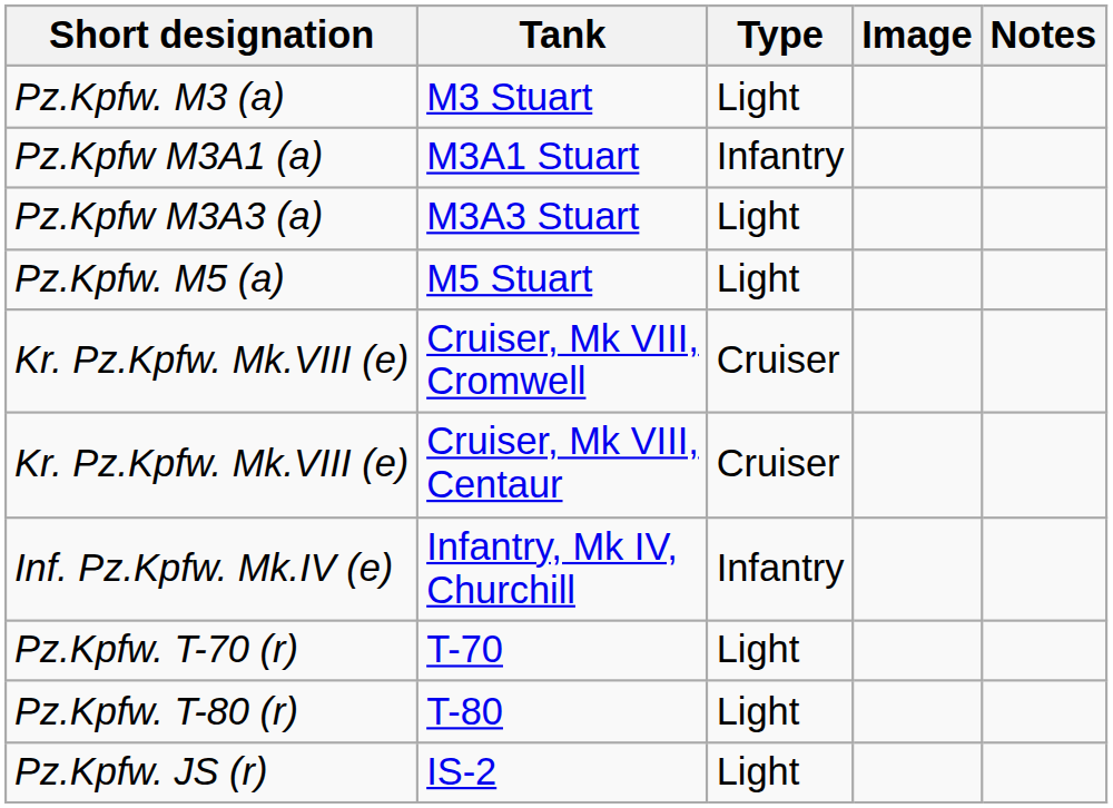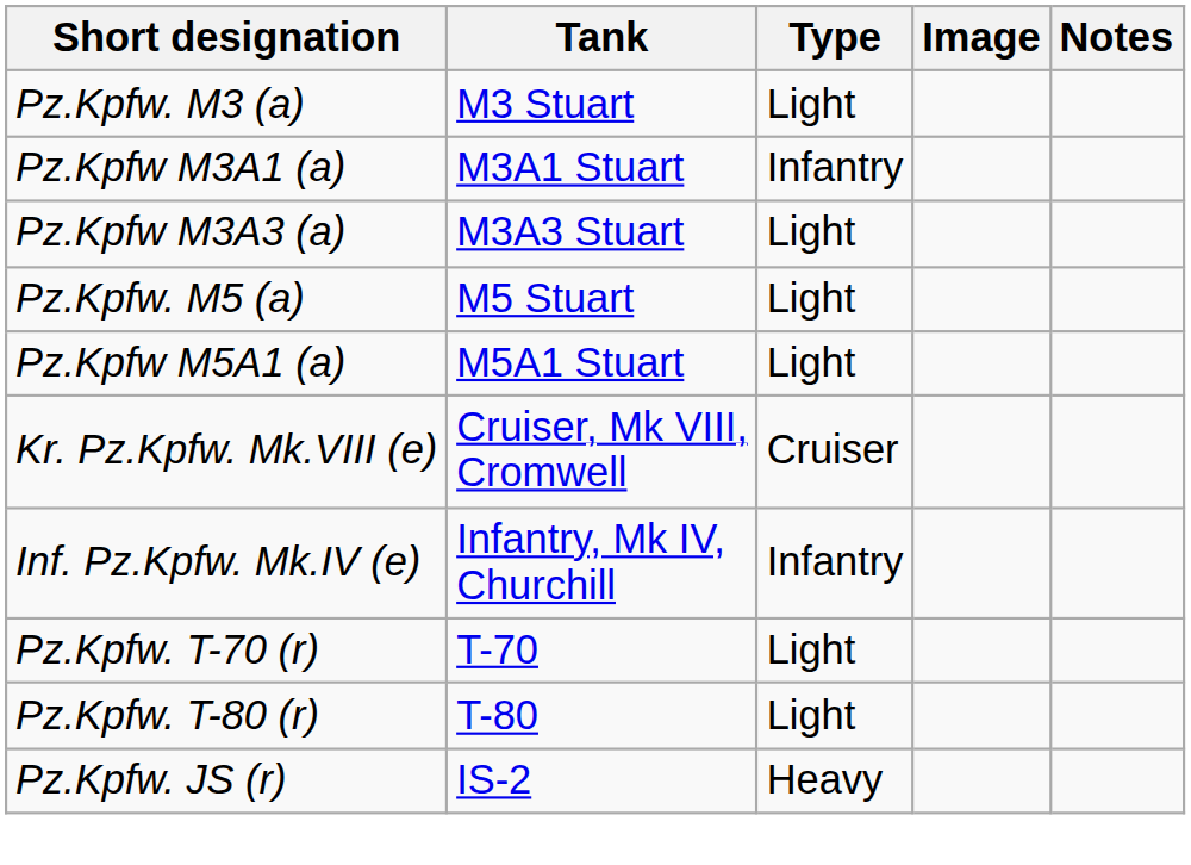 <table class="wikitable sortable mw-collapsible mw-collapsed">
 <tr>
 <th>Short designation</th>
 <th>Tank</th>
 <th>Type</th>
 <th>Image</th>
 <th>Notes</th>
 </tr>
 <tr>
 <td><em>Pz.Kpfw. M3 (a)</em></td>
 <td><a href='#'>M3 Stuart</a></td>
 <td>Light</td>
 <td></td>
 <td></td>
 </tr>
 <tr>
 <td><em>Pz.Kpfw M3A1 (a)</em></td>
 <td><a href='#'>M3A1 Stuart</a></td>
 <td>Infantry</td>
 <td></td>
 <td></td>
 </tr>
 <tr>
 <td><em>Pz.Kpfw M3A3 (a)</em></td>
 <td><a href='#'>M3A3 Stuart</a></td>
 <td>Light</td>
 <td></td>
 <td></td>
 </tr>
 <tr>
 <td><em>Pz.Kpfw. M5 (a)</em></td>
 <td><a href='#'>M5 Stuart</a></td>
 <td>Light</td>
 <td></td>
 <td></td>
 </tr>
 <tr>
-<td><em>Kr. Pz.Kpfw. Mk.VIII (e)</em></td>
-<td><a href='#'>Cruiser, Mk VIII,<br>Cromwell</a></td>
-<td>Cruiser</td>
+<td><em>Pz.Kpfw M5A1 (a)</em></td>
+<td><a href='#'>M5A1 Stuart</a></td>
+<td>Light</td>
 <td></td>
 <td></td>
 </tr>
 <tr>
 <td><em>Kr. Pz.Kpfw. Mk.VIII (e)</em></td>
-<td><a href='#'>Cruiser, Mk VIII,<br>Centaur</a></td>
+<td><a href='#'>Cruiser, Mk VIII,<br>Cromwell</a></td>
 <td>Cruiser</td>
 <td></td>
 <td></td>
 </tr>
 <tr>
 <td><em>Inf. Pz.Kpfw. Mk.IV (e)</em></td>
 <td><a href='#'>Infantry, Mk IV,<br>Churchill</a></td>
 <td>Infantry</td>
 <td></td>
 <td></td>
 </tr>
 <tr>
 <td><em>Pz.Kpfw. T-70 (r)</em></td>
 <td><a href='#'>T-70</a></td>
 <td>Light</td>
 <td></td>
 <td></td>
 </tr>
 <tr>
 <td><em>Pz.Kpfw. T-80 (r)</em></td>
 <td><a href='#'>T-80</a></td>
 <td>Light</td>
 <td></td>
 <td></td>
 </tr>
 <tr>
 <td><em>Pz.Kpfw. JS (r)</em></td>
 <td><a href='#'>IS-2</a></td>
-<td>Light</td>
+<td>Heavy</td>
 <td></td>
 <td></td>
 </tr>
 </table>
